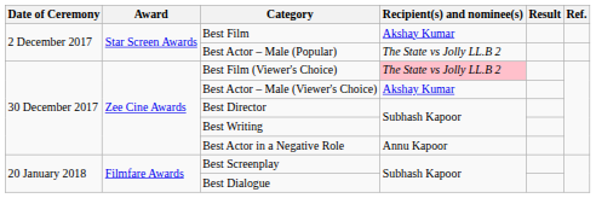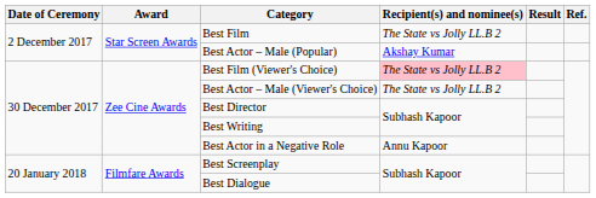 <table class="wikitable sortable">
 <tr>
 <th>Date of Ceremony</th>
 <th>Award</th>
 <th>Category</th>
 <th>Recipient(s) and nominee(s)</th>
 <th>Result</th>
 <th>Ref.</th>
 </tr>
 <tr>
 <td rowspan="2">2 December 2017</td>
 <td rowspan="2"><a href='#'>Star Screen Awards</a></td>
 <td>Best Film</td>
-<td><a href='#'>Akshay Kumar</a></td>
+<td><em>The State vs Jolly LL.B 2</em></td>
 <td></td>
 <td></td>
 </tr>
 <tr>
 <td>Best Actor – Male (Popular)</td>
-<td><em>The State vs Jolly LL.B 2</em></td>
+<td><a href='#'>Akshay Kumar</a></td>
 <td></td>
 <td></td>
 </tr>
 <tr>
 <td rowspan="5">30 December 2017</td>
 <td rowspan="5"><a href='#'>Zee Cine Awards</a></td>
 <td>Best Film (Viewer's Choice)</td>
 <td style="background: pink;"><em>The State vs Jolly LL.B 2</em></td>
 <td></td>
 <td rowspan="5"></td>
 </tr>
 <tr>
 <td>Best Actor – Male (Viewer's Choice)</td>
-<td><a href='#'>Akshay Kumar</a></td>
+<td><em>The State vs Jolly LL.B 2</em></td>
 <td></td>
 </tr>
 <tr>
 <td>Best Director</td>
 <td rowspan="2">Subhash Kapoor</td>
 <td></td>
 </tr>
 <tr>
 <td>Best Writing</td>
 <td></td>
 </tr>
 <tr>
 <td>Best Actor in a Negative Role</td>
 <td>Annu Kapoor</td>
 <td></td>
 </tr>
 <tr>
 <td rowspan="2">20 January 2018</td>
 <td rowspan="2"><a href='#'>Filmfare Awards</a></td>
 <td>Best Screenplay</td>
 <td rowspan="2">Subhash Kapoor</td>
 <td></td>
 <td rowspan="2"></td>
 </tr>
 <tr>
 <td>Best Dialogue</td>
 <td></td>
 </tr>
 </table>
